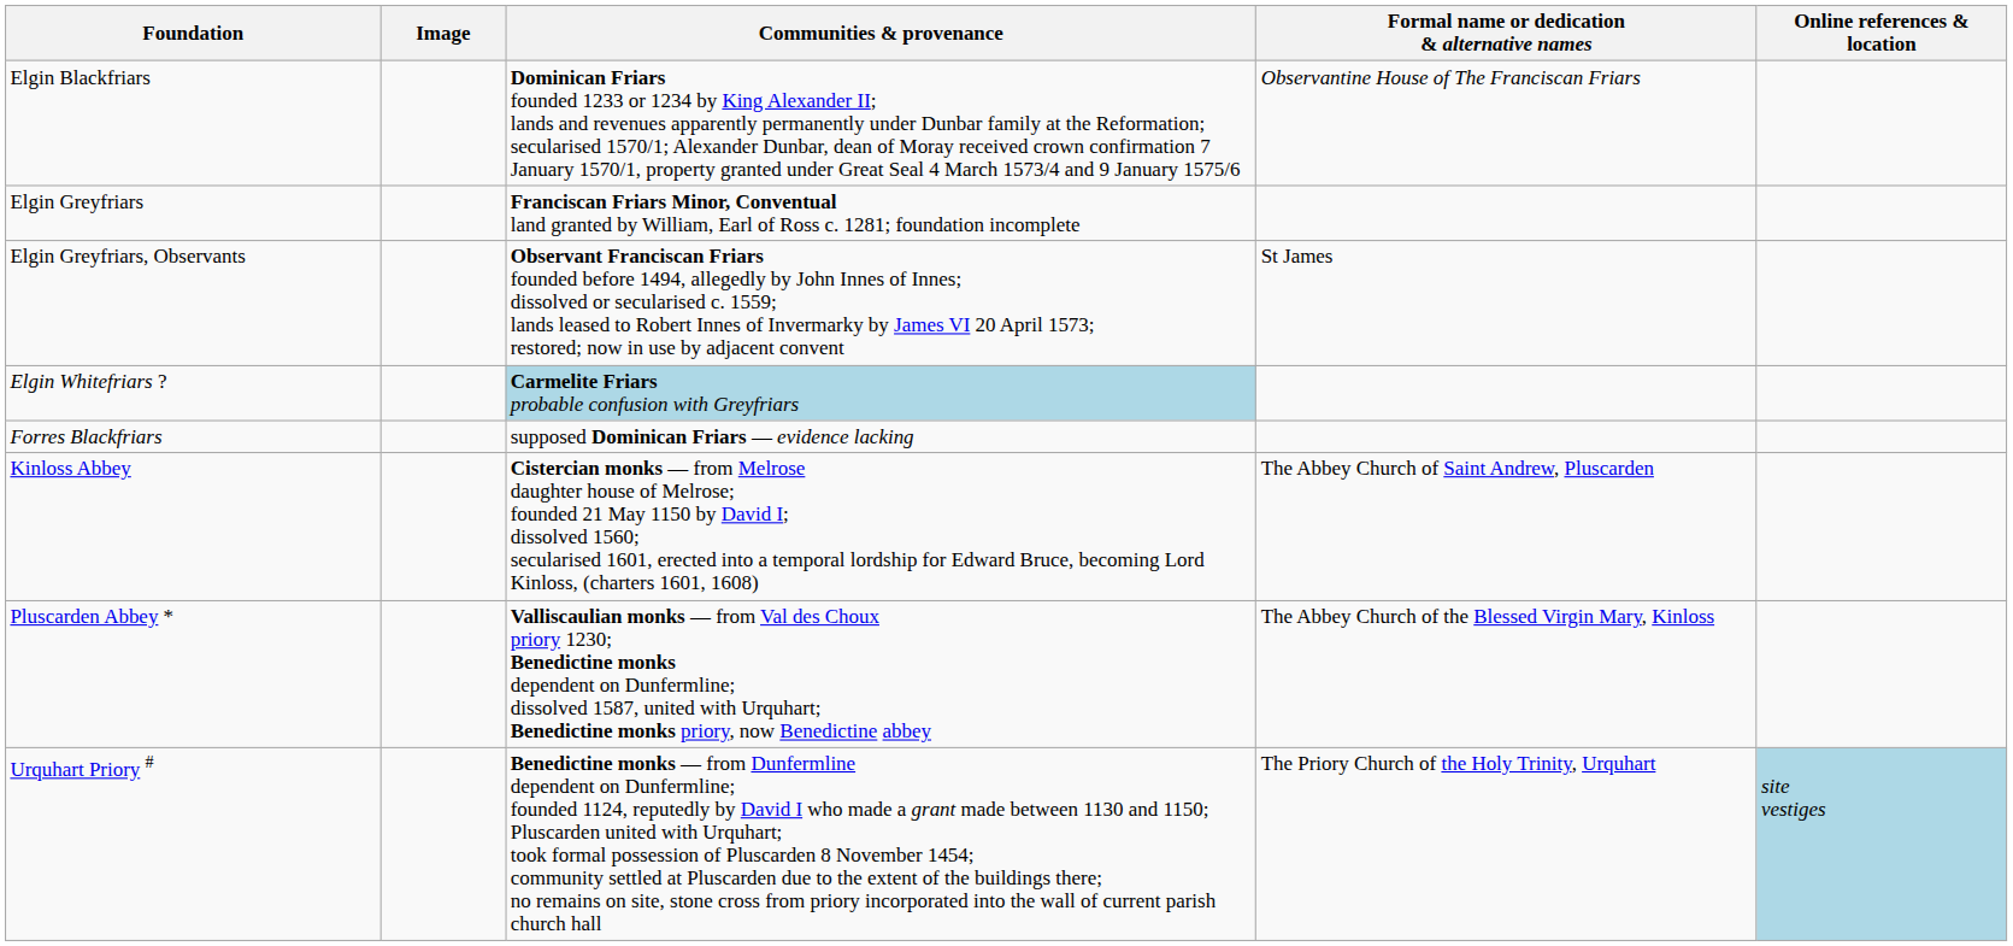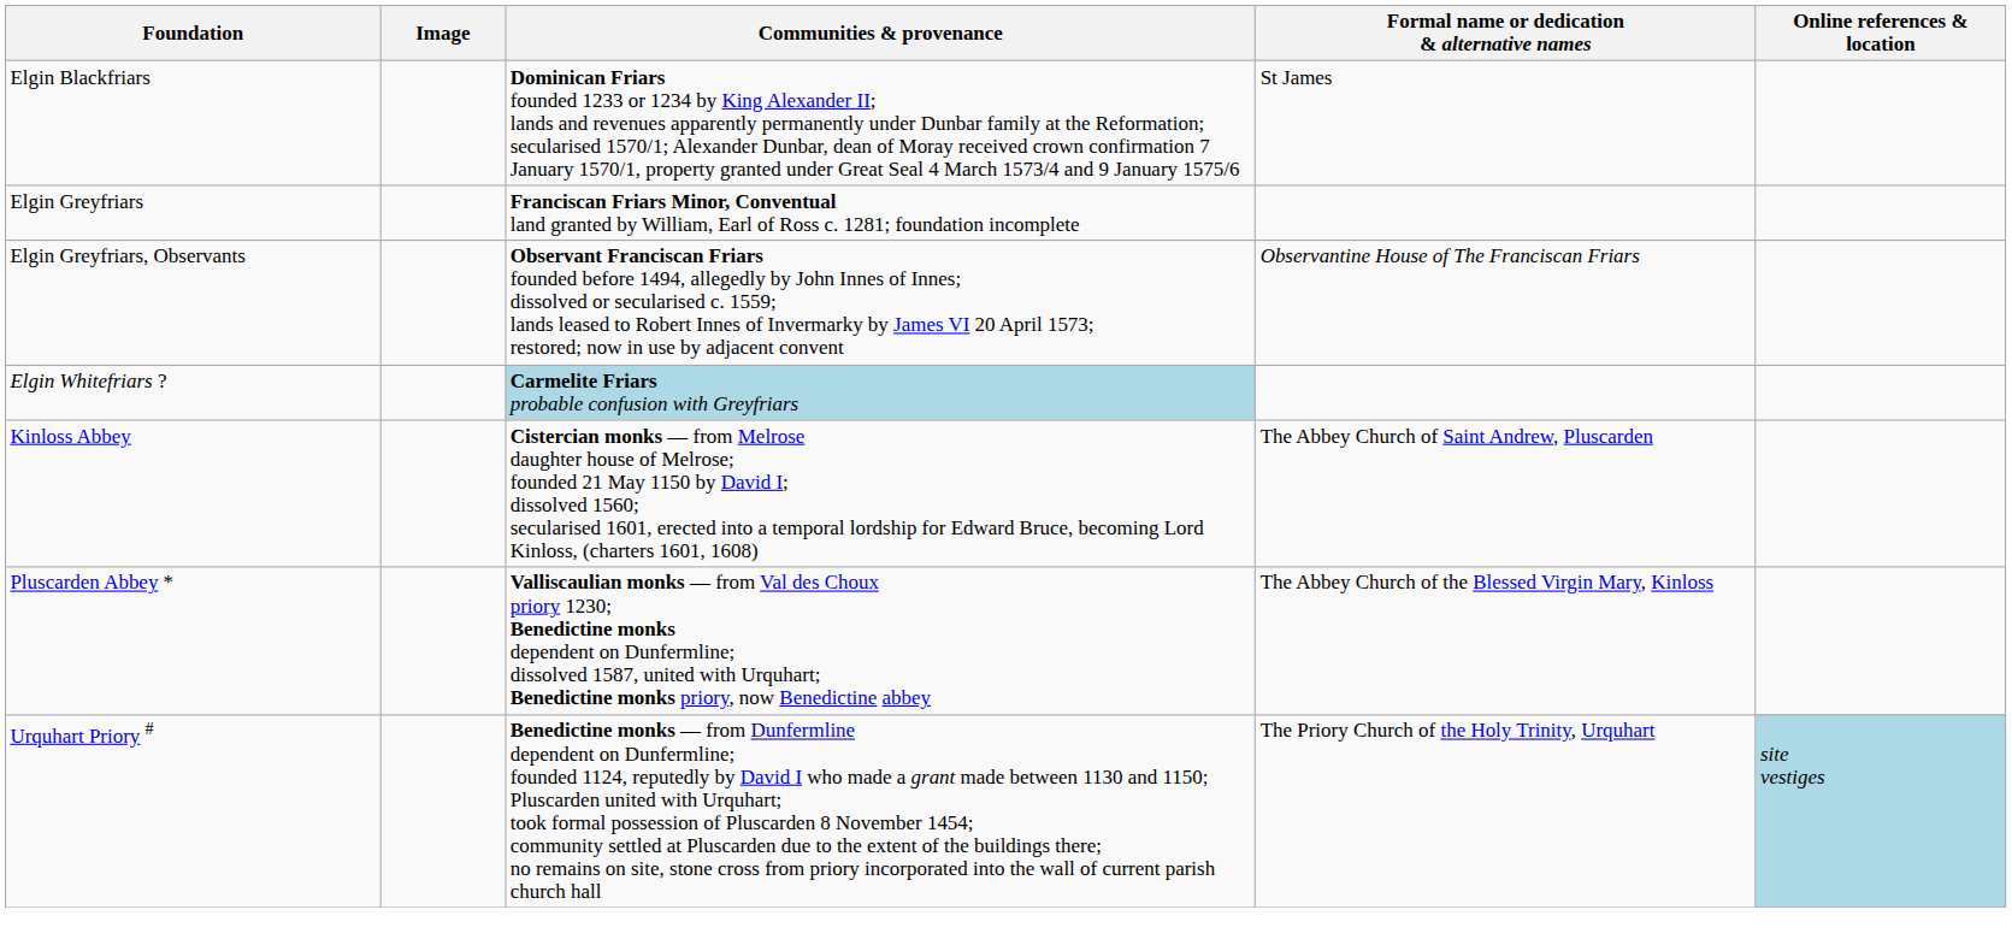 <table width=99% class="wikitable">
 <tr>
 <th width = 15%>Foundation</th>
 <th width = 5%>Image</th>
 <th width = 30%>Communities & provenance</th>
 <th width = 20%>Formal name or dedication <br>& <em>alternative names</em></th>
 <th width = 10%>Online references & location</th>
 </tr>
 <tr valign=top>
 <td>Elgin Blackfriars</td>
 <td></td>
 <td><strong>Dominican Friars</strong><br>founded 1233 or 1234 by <a href='#'>King Alexander II</a>;<br>lands and revenues apparently permanently under Dunbar family at the Reformation; secularised 1570/1; Alexander Dunbar, dean of Moray received crown confirmation 7 January 1570/1, property granted under Great Seal 4 March 1573/4 and 9 January 1575/6</td>
-<td><em>Observantine House of The Franciscan Friars</em></td>
+<td>St James</td>
 <td><br></td>
 </tr>
 <tr valign=top>
 <td>Elgin Greyfriars</td>
 <td></td>
 <td><strong>Franciscan Friars Minor, Conventual</strong><br>land granted by William, Earl of Ross c. 1281; foundation incomplete</td>
 <td></td>
 <td><br></td>
 </tr>
 <tr valign=top>
 <td>Elgin Greyfriars, Observants</td>
 <td></td>
 <td><strong>Observant Franciscan Friars</strong><br>founded before 1494, allegedly by John Innes of Innes;<br>dissolved or secularised c. 1559;<br>lands leased to Robert Innes of Invermarky by <a href='#'>James VI</a> 20 April 1573;<br>restored; now in use by adjacent convent</td>
-<td>St James</td>
+<td><em>Observantine House of The Franciscan Friars</em></td>
 <td><br></td>
 </tr>
 <tr valign=top>
 <td><em>Elgin Whitefriars</em> ?</td>
 <td></td>
 <td style="background: lightblue;"><strong>Carmelite Friars</strong><br><em>probable confusion with Greyfriars</em></td>
-<td></td>
-<td></td>
-</tr>
-<tr valign=top>
-<td><em>Forres Blackfriars</em></td>
-<td></td>
-<td>supposed <strong>Dominican Friars</strong> — <em>evidence lacking</em></td>
 <td></td>
 <td></td>
 </tr>
 <tr valign=top>
 <td><a href='#'>Kinloss Abbey</a></td>
 <td></td>
 <td><strong>Cistercian monks</strong> — from <a href='#'>Melrose</a><br>daughter house of Melrose;<br>founded 21 May 1150 by <a href='#'>David I</a>;<br>dissolved 1560;<br>secularised 1601, erected into a temporal lordship for Edward Bruce, becoming Lord Kinloss, (charters 1601, 1608)</td>
 <td>The Abbey Church of <a href='#'>Saint Andrew</a>, <a href='#'>Pluscarden</a></td>
 <td><br></td>
 </tr>
 <tr valign=top>
 <td><a href='#'>Pluscarden Abbey</a> *</td>
 <td></td>
 <td><strong>Valliscaulian monks</strong> — from <a href='#'>Val des Choux</a><br><a href='#'>priory</a> 1230;<br><strong>Benedictine monks</strong><br>dependent on Dunfermline;<br>dissolved 1587, united with Urquhart;<br><strong>Benedictine monks</strong> <a href='#'>priory</a>, now <a href='#'>Benedictine</a> <a href='#'>abbey</a></td>
 <td>The Abbey Church of the <a href='#'>Blessed Virgin Mary</a>, <a href='#'>Kinloss</a></td>
 <td><br></td>
 </tr>
 <tr valign=top>
 <td><a href='#'>Urquhart Priory</a> <sup>#</sup></td>
 <td></td>
 <td><strong>Benedictine monks</strong> — from <a href='#'>Dunfermline</a><br>dependent on Dunfermline;<br>founded 1124, reputedly by <a href='#'>David I</a> who made a <em>grant</em> made between 1130 and 1150;<br>Pluscarden united with Urquhart;<br>took formal possession of Pluscarden 8 November 1454;<br>community settled at Pluscarden due to the extent of the buildings there;<br>no remains on site, stone cross from priory incorporated into the wall of current parish church hall</td>
 <td>The Priory Church of <a href='#'>the Holy Trinity</a>, <a href='#'>Urquhart</a></td>
 <td style="background: lightblue;"><br> <em>site</em><br> <em>vestiges</em></td>
 </tr>
 </table>
